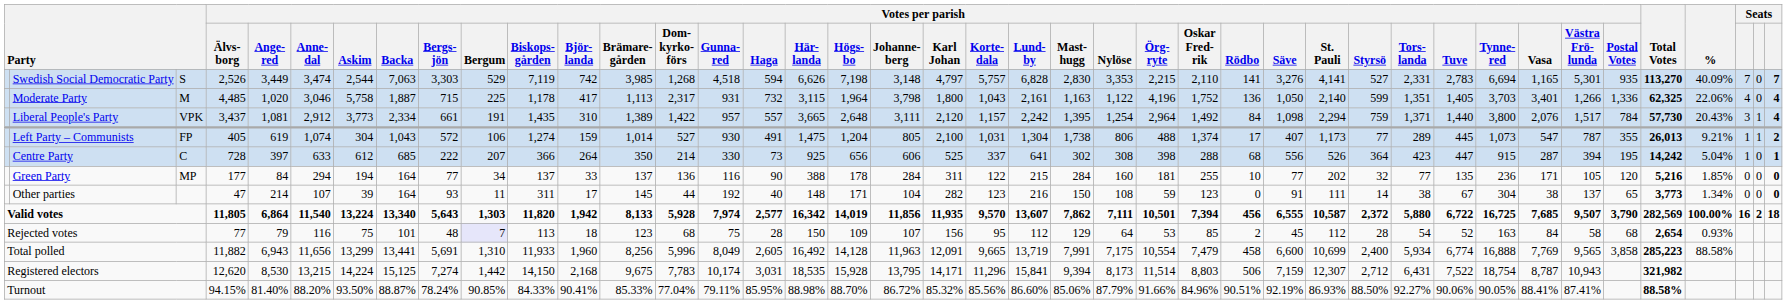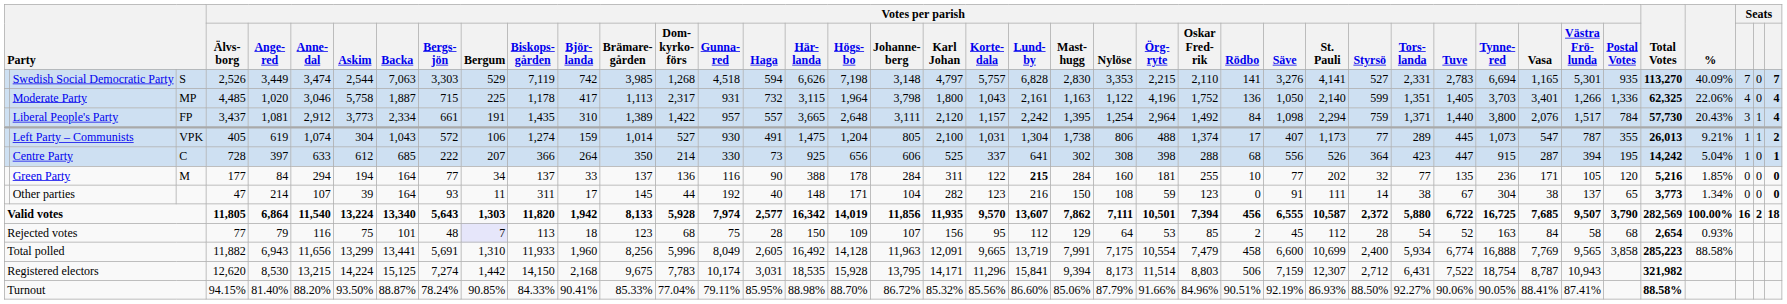 <table class="wikitable" border="1" style="text-align:right;">
 <tr>
 <th style="text-align:left;" valign=bottom rowspan=2 colspan=3>Party</th>
 <th colspan=33>Votes per parish</th>
 <th align=center valign=bottom rowspan=2 width="50">Total Votes</th>
 <th align=center valign=bottom rowspan=2 width="50">%</th>
 <th colspan=3>Seats</th>
 </tr>
 <tr>
 <th align=center valign=bottom width="50">Älvs- borg</th>
 <th align=center valign=bottom width="50"><a href='#'>Ange- red</a></th>
 <th align=center valign=bottom width="50"><a href='#'>Anne- dal</a></th>
 <th align=center valign=bottom width="50"><a href='#'>Askim</a></th>
 <th align=center valign=bottom width="50"><a href='#'>Backa</a></th>
 <th align=center valign=bottom width="50"><a href='#'>Bergs- jön</a></th>
 <th align=center valign=bottom width="50">Bergum</th>
 <th align=center valign=bottom width="50"><a href='#'>Biskops- gården</a></th>
 <th align=center valign=bottom width="50"><a href='#'>Björ- landa</a></th>
 <th align=center valign=bottom width="50">Brämare- gården</th>
 <th align=center valign=bottom width="50">Dom- kyrko- förs</th>
 <th align=center valign=bottom width="50"><a href='#'>Gunna- red</a></th>
 <th align=center valign=bottom width="50"><a href='#'>Haga</a></th>
 <th align=center valign=bottom width="50"><a href='#'>Här- landa</a></th>
 <th align=center valign=bottom width="50"><a href='#'>Högs- bo</a></th>
 <th align=center valign=bottom width="50">Johanne- berg</th>
 <th align=center valign=bottom width="50">Karl Johan</th>
 <th align=center valign=bottom width="50"><a href='#'>Korte- dala</a></th>
 <th align=center valign=bottom width="50"><a href='#'>Lund- by</a></th>
 <th align=center valign=bottom width="50">Mast- hugg</th>
 <th align=center valign=bottom width="50">Nylöse</th>
 <th align=center valign=bottom width="50"><a href='#'>Örg- ryte</a></th>
 <th align=center valign=bottom width="50">Oskar Fred- rik</th>
 <th align=center valign=bottom width="50"><a href='#'>Rödbo</a></th>
 <th align=center valign=bottom width="50"><a href='#'>Säve</a></th>
 <th align=center valign=bottom width="50">St. Pauli</th>
 <th align=center valign=bottom width="50"><a href='#'>Styrsö</a></th>
 <th align=center valign=bottom width="50"><a href='#'>Tors- landa</a></th>
 <th align=center valign=bottom width="50"><a href='#'>Tuve</a></th>
 <th align=center valign=bottom width="50"><a href='#'>Tynne- red</a></th>
 <th align=center valign=bottom width="50">Vasa</th>
 <th align=center valign=bottom width="50"><a href='#'>Västra Frö- lunda</a></th>
 <th align=center valign=bottom width="50"><a href='#'>Postal Votes</a></th>
 <th align=center valign=bottom width="20"><small></small></th>
 <th align=center valign=bottom width="20"><small><a href='#'></a></small></th>
 <th align=center valign=bottom width="20"><small></small></th>
 </tr>
 <tr style="background:#CEE0F2;">
 <td></td>
 <td align=left style="white-space: nowrap;"><a href='#'>Swedish Social Democratic Party</a></td>
 <td align=left>S</td>
 <td>2,526</td>
 <td>3,449</td>
 <td>3,474</td>
 <td>2,544</td>
 <td>7,063</td>
 <td>3,303</td>
 <td>529</td>
 <td>7,119</td>
 <td>742</td>
 <td>3,985</td>
 <td>1,268</td>
 <td>4,518</td>
 <td>594</td>
 <td>6,626</td>
 <td>7,198</td>
 <td>3,148</td>
 <td>4,797</td>
 <td>5,757</td>
 <td>6,828</td>
 <td>2,830</td>
 <td>3,353</td>
 <td>2,215</td>
 <td>2,110</td>
 <td>141</td>
 <td>3,276</td>
 <td>4,141</td>
 <td>527</td>
 <td>2,331</td>
 <td>2,783</td>
 <td>6,694</td>
 <td>1,165</td>
 <td>5,301</td>
 <td>935</td>
 <td><strong>113,270</strong></td>
 <td>40.09%</td>
 <td>7</td>
 <td>0</td>
 <td><strong>7</strong></td>
 </tr>
 <tr style="background:#CEE0F2;">
 <td></td>
 <td align=left><a href='#'>Moderate Party</a></td>
-<td align=left>M</td>
+<td align=left>MP</td>
 <td>4,485</td>
 <td>1,020</td>
 <td>3,046</td>
 <td>5,758</td>
 <td>1,887</td>
 <td>715</td>
 <td>225</td>
 <td>1,178</td>
 <td>417</td>
 <td>1,113</td>
 <td>2,317</td>
 <td>931</td>
 <td>732</td>
 <td>3,115</td>
 <td>1,964</td>
 <td>3,798</td>
 <td>1,800</td>
 <td>1,043</td>
 <td>2,161</td>
 <td>1,163</td>
 <td>1,122</td>
 <td>4,196</td>
 <td>1,752</td>
 <td>136</td>
 <td>1,050</td>
 <td>2,140</td>
 <td>599</td>
 <td>1,351</td>
 <td>1,405</td>
 <td>3,703</td>
 <td>3,401</td>
 <td>1,266</td>
 <td>1,336</td>
 <td><strong>62,325</strong></td>
 <td>22.06%</td>
 <td>4</td>
 <td>0</td>
 <td><strong>4</strong></td>
 </tr>
 <tr style="background:#CEE0F2;">
 <td></td>
 <td align=left><a href='#'>Liberal People's Party</a></td>
-<td align=left>VPK</td>
+<td align=left>FP</td>
 <td>3,437</td>
 <td>1,081</td>
 <td>2,912</td>
 <td>3,773</td>
 <td>2,334</td>
 <td>661</td>
 <td>191</td>
 <td>1,435</td>
 <td>310</td>
 <td>1,389</td>
 <td>1,422</td>
 <td>957</td>
 <td>557</td>
 <td>3,665</td>
 <td>2,648</td>
 <td>3,111</td>
 <td>2,120</td>
 <td>1,157</td>
 <td>2,242</td>
 <td>1,395</td>
 <td>1,254</td>
 <td>2,964</td>
 <td>1,492</td>
 <td>84</td>
 <td>1,098</td>
 <td>2,294</td>
 <td>759</td>
 <td>1,371</td>
 <td>1,440</td>
 <td>3,800</td>
 <td>2,076</td>
 <td>1,517</td>
 <td>784</td>
 <td><strong>57,730</strong></td>
 <td>20.43%</td>
 <td>3</td>
 <td>1</td>
 <td><strong>4</strong></td>
 </tr>
 <tr style="background:#CEE0F2; border-top:3px solid darkgray;">
 <td></td>
 <td align=left><a href='#'>Left Party – Communists</a></td>
-<td align=left>FP</td>
+<td align=left>VPK</td>
 <td>405</td>
 <td>619</td>
 <td>1,074</td>
 <td>304</td>
 <td>1,043</td>
 <td>572</td>
 <td>106</td>
 <td>1,274</td>
 <td>159</td>
 <td>1,014</td>
 <td>527</td>
 <td>930</td>
 <td>491</td>
 <td>1,475</td>
 <td>1,204</td>
 <td>805</td>
 <td>2,100</td>
 <td>1,031</td>
 <td>1,304</td>
 <td>1,738</td>
 <td>806</td>
 <td>488</td>
 <td>1,374</td>
 <td>17</td>
 <td>407</td>
 <td>1,173</td>
 <td>77</td>
 <td>289</td>
 <td>445</td>
 <td>1,073</td>
 <td>547</td>
 <td>787</td>
 <td>355</td>
 <td><strong>26,013</strong></td>
 <td>9.21%</td>
 <td>1</td>
 <td>1</td>
 <td><strong>2</strong></td>
 </tr>
 <tr style="background:#CEE0F2;">
 <td></td>
 <td align=left><a href='#'>Centre Party</a></td>
 <td align=left>C</td>
 <td>728</td>
 <td>397</td>
 <td>633</td>
 <td>612</td>
 <td>685</td>
 <td>222</td>
 <td>207</td>
 <td>366</td>
 <td>264</td>
 <td>350</td>
 <td>214</td>
 <td>330</td>
 <td>73</td>
 <td>925</td>
 <td>656</td>
 <td>606</td>
 <td>525</td>
 <td>337</td>
 <td>641</td>
 <td>302</td>
 <td>308</td>
 <td>398</td>
 <td>288</td>
 <td>68</td>
 <td>556</td>
 <td>526</td>
 <td>364</td>
 <td>423</td>
 <td>447</td>
 <td>915</td>
 <td>287</td>
 <td>394</td>
 <td>195</td>
 <td><strong>14,242</strong></td>
 <td>5.04%</td>
 <td>1</td>
 <td>0</td>
 <td><strong>1</strong></td>
 </tr>
 <tr>
 <td></td>
 <td align=left><a href='#'>Green Party</a></td>
-<td align=left>MP</td>
+<td align=left>M</td>
 <td>177</td>
 <td>84</td>
 <td>294</td>
 <td>194</td>
 <td>164</td>
 <td>77</td>
 <td>34</td>
 <td>137</td>
 <td>33</td>
 <td>137</td>
 <td>136</td>
 <td>116</td>
 <td>90</td>
 <td>388</td>
 <td>178</td>
 <td>284</td>
 <td>311</td>
 <td>122</td>
-<td>215</td>
+<td><strong>215</strong></td>
 <td>284</td>
 <td>160</td>
 <td>181</td>
 <td>255</td>
 <td>10</td>
 <td>77</td>
 <td>202</td>
 <td>32</td>
 <td>77</td>
 <td>135</td>
 <td>236</td>
 <td>171</td>
 <td>105</td>
 <td>120</td>
 <td><strong>5,216</strong></td>
 <td>1.85%</td>
 <td>0</td>
 <td>0</td>
 <td><strong>0</strong></td>
 </tr>
 <tr>
 <td></td>
 <td align=left>Other parties</td>
 <td></td>
 <td>47</td>
 <td>214</td>
 <td>107</td>
 <td>39</td>
 <td>164</td>
 <td>93</td>
 <td>11</td>
 <td>311</td>
 <td>17</td>
 <td>145</td>
 <td>44</td>
 <td>192</td>
 <td>40</td>
 <td>148</td>
 <td>171</td>
 <td>104</td>
 <td>282</td>
 <td>123</td>
 <td>216</td>
 <td>150</td>
 <td>108</td>
 <td>59</td>
 <td>123</td>
 <td>0</td>
 <td>91</td>
 <td>111</td>
 <td>14</td>
 <td>38</td>
 <td>67</td>
 <td>304</td>
 <td>38</td>
 <td>137</td>
 <td>65</td>
 <td><strong>3,773</strong></td>
 <td>1.34%</td>
 <td>0</td>
 <td>0</td>
 <td><strong>0</strong></td>
 </tr>
 <tr style="font-weight:bold">
 <td align=left colspan=3>Valid votes</td>
 <td>11,805</td>
 <td>6,864</td>
 <td>11,540</td>
 <td>13,224</td>
 <td>13,340</td>
 <td>5,643</td>
 <td>1,303</td>
 <td>11,820</td>
 <td>1,942</td>
 <td>8,133</td>
 <td>5,928</td>
 <td>7,974</td>
 <td>2,577</td>
 <td>16,342</td>
 <td>14,019</td>
 <td>11,856</td>
 <td>11,935</td>
 <td>9,570</td>
 <td>13,607</td>
 <td>7,862</td>
 <td>7,111</td>
 <td>10,501</td>
 <td>7,394</td>
 <td>456</td>
 <td>6,555</td>
 <td>10,587</td>
 <td>2,372</td>
 <td>5,880</td>
 <td>6,722</td>
 <td>16,725</td>
 <td>7,685</td>
 <td>9,507</td>
 <td>3,790</td>
 <td>282,569</td>
 <td>100.00%</td>
 <td>16</td>
 <td>2</td>
 <td>18</td>
 </tr>
 <tr>
 <td align=left colspan=3>Rejected votes</td>
 <td>77</td>
 <td>79</td>
 <td>116</td>
 <td>75</td>
 <td>101</td>
 <td>48</td>
 <td style="background: lavender;">7</td>
 <td>113</td>
 <td>18</td>
 <td>123</td>
 <td>68</td>
 <td>75</td>
 <td>28</td>
 <td>150</td>
 <td>109</td>
 <td>107</td>
 <td>156</td>
 <td>95</td>
 <td>112</td>
 <td>129</td>
 <td>64</td>
 <td>53</td>
 <td>85</td>
 <td>2</td>
 <td>45</td>
 <td>112</td>
 <td>28</td>
 <td>54</td>
 <td>52</td>
 <td>163</td>
 <td>84</td>
 <td>58</td>
 <td>68</td>
 <td><strong>2,654</strong></td>
 <td>0.93%</td>
 <td></td>
 <td></td>
 <td></td>
 </tr>
 <tr>
 <td align=left colspan=3>Total polled</td>
 <td>11,882</td>
 <td>6,943</td>
 <td>11,656</td>
 <td>13,299</td>
 <td>13,441</td>
 <td>5,691</td>
 <td>1,310</td>
 <td>11,933</td>
 <td>1,960</td>
 <td>8,256</td>
 <td>5,996</td>
 <td>8,049</td>
 <td>2,605</td>
 <td>16,492</td>
 <td>14,128</td>
 <td>11,963</td>
 <td>12,091</td>
 <td>9,665</td>
 <td>13,719</td>
 <td>7,991</td>
 <td>7,175</td>
 <td>10,554</td>
 <td>7,479</td>
 <td>458</td>
 <td>6,600</td>
 <td>10,699</td>
 <td>2,400</td>
 <td>5,934</td>
 <td>6,774</td>
 <td>16,888</td>
 <td>7,769</td>
 <td>9,565</td>
 <td>3,858</td>
 <td><strong>285,223</strong></td>
 <td>88.58%</td>
 <td></td>
 <td></td>
 <td></td>
 </tr>
 <tr>
 <td align=left colspan=3>Registered electors</td>
 <td>12,620</td>
 <td>8,530</td>
 <td>13,215</td>
 <td>14,224</td>
 <td>15,125</td>
 <td>7,274</td>
 <td>1,442</td>
 <td>14,150</td>
 <td>2,168</td>
 <td>9,675</td>
 <td>7,783</td>
 <td>10,174</td>
 <td>3,031</td>
 <td>18,535</td>
 <td>15,928</td>
 <td>13,795</td>
 <td>14,171</td>
 <td>11,296</td>
 <td>15,841</td>
 <td>9,394</td>
 <td>8,173</td>
 <td>11,514</td>
 <td>8,803</td>
 <td>506</td>
 <td>7,159</td>
 <td>12,307</td>
 <td>2,712</td>
 <td>6,431</td>
 <td>7,522</td>
 <td>18,754</td>
 <td>8,787</td>
 <td>10,943</td>
 <td></td>
 <td><strong>321,982</strong></td>
 <td></td>
 <td></td>
 <td></td>
 <td></td>
 </tr>
 <tr>
 <td align=left colspan=3>Turnout</td>
 <td>94.15%</td>
 <td>81.40%</td>
 <td>88.20%</td>
 <td>93.50%</td>
 <td>88.87%</td>
 <td>78.24%</td>
 <td>90.85%</td>
 <td>84.33%</td>
 <td>90.41%</td>
 <td>85.33%</td>
 <td>77.04%</td>
 <td>79.11%</td>
 <td>85.95%</td>
 <td>88.98%</td>
 <td>88.70%</td>
 <td>86.72%</td>
 <td>85.32%</td>
 <td>85.56%</td>
 <td>86.60%</td>
 <td>85.06%</td>
 <td>87.79%</td>
 <td>91.66%</td>
 <td>84.96%</td>
 <td>90.51%</td>
 <td>92.19%</td>
 <td>86.93%</td>
 <td>88.50%</td>
 <td>92.27%</td>
 <td>90.06%</td>
 <td>90.05%</td>
 <td>88.41%</td>
 <td>87.41%</td>
 <td></td>
 <td><strong>88.58%</strong></td>
 <td></td>
 <td></td>
 <td></td>
 <td></td>
 </tr>
 </table>
